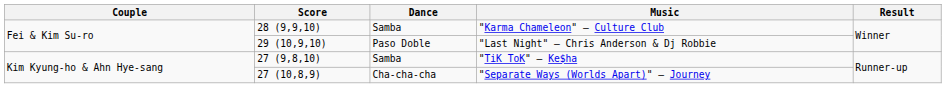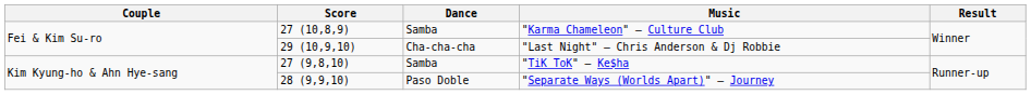 <table class="wikitable" style="width:80%;">
 <tr>
 <th>Couple</th>
 <th>Score</th>
 <th>Dance</th>
 <th>Music</th>
 <th>Result</th>
 </tr>
 <tr>
 <td rowspan=2>Fei & Kim Su-ro</td>
-<td>28 (9,9,10)</td>
+<td>27 (10,8,9)</td>
 <td>Samba</td>
 <td>"<a href='#'>Karma Chameleon</a>" – <a href='#'>Culture Club</a></td>
 <td rowspan=2>Winner</td>
 </tr>
 <tr>
 <td>29 (10,9,10)</td>
-<td>Paso Doble</td>
+<td>Cha-cha-cha</td>
 <td>"Last Night" – Chris Anderson & Dj Robbie</td>
 </tr>
 <tr>
 <td rowspan=2>Kim Kyung-ho & Ahn Hye-sang</td>
 <td>27 (9,8,10)</td>
 <td>Samba</td>
 <td>"<a href='#'>TiK ToK</a>" — <a href='#'>Ke$ha</a></td>
 <td rowspan=2>Runner-up</td>
 </tr>
 <tr>
-<td>27 (10,8,9)</td>
-<td>Cha-cha-cha</td>
+<td>28 (9,9,10)</td>
+<td>Paso Doble</td>
 <td>"<a href='#'>Separate Ways (Worlds Apart)</a>" – <a href='#'>Journey</a></td>
 </tr>
 </table>
